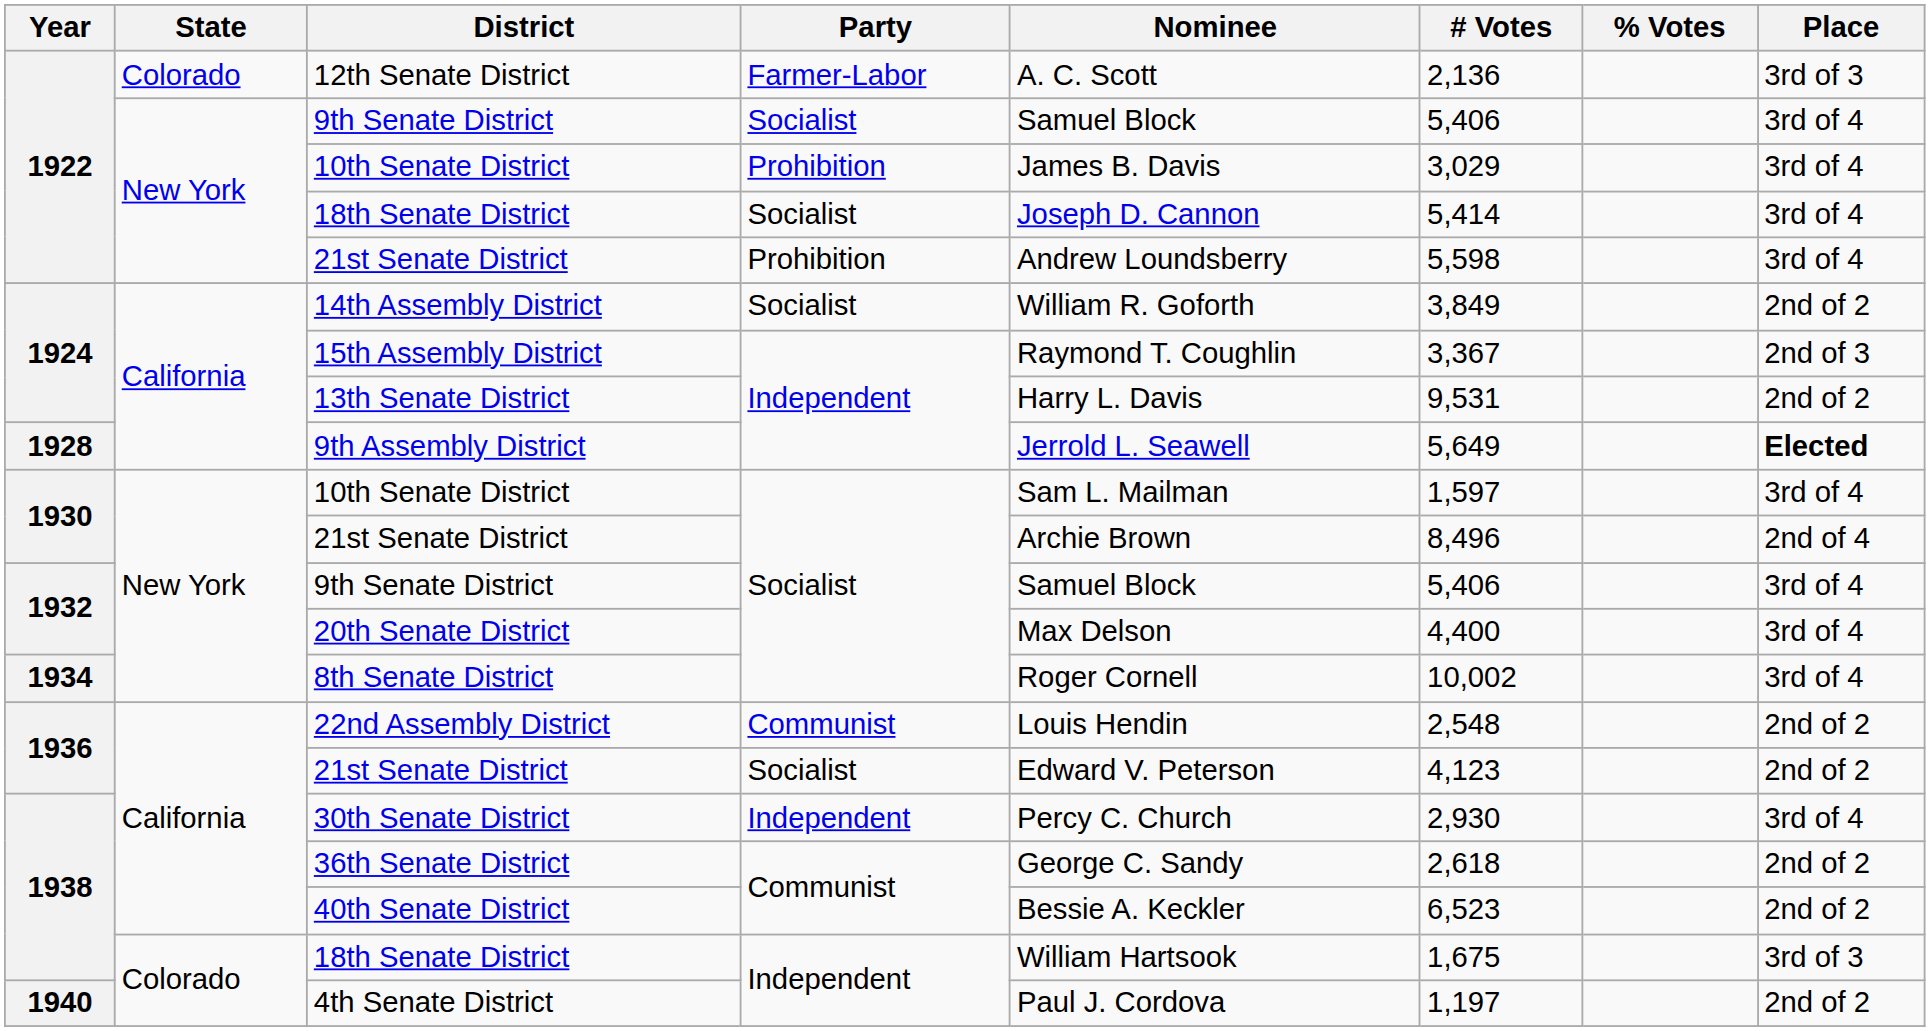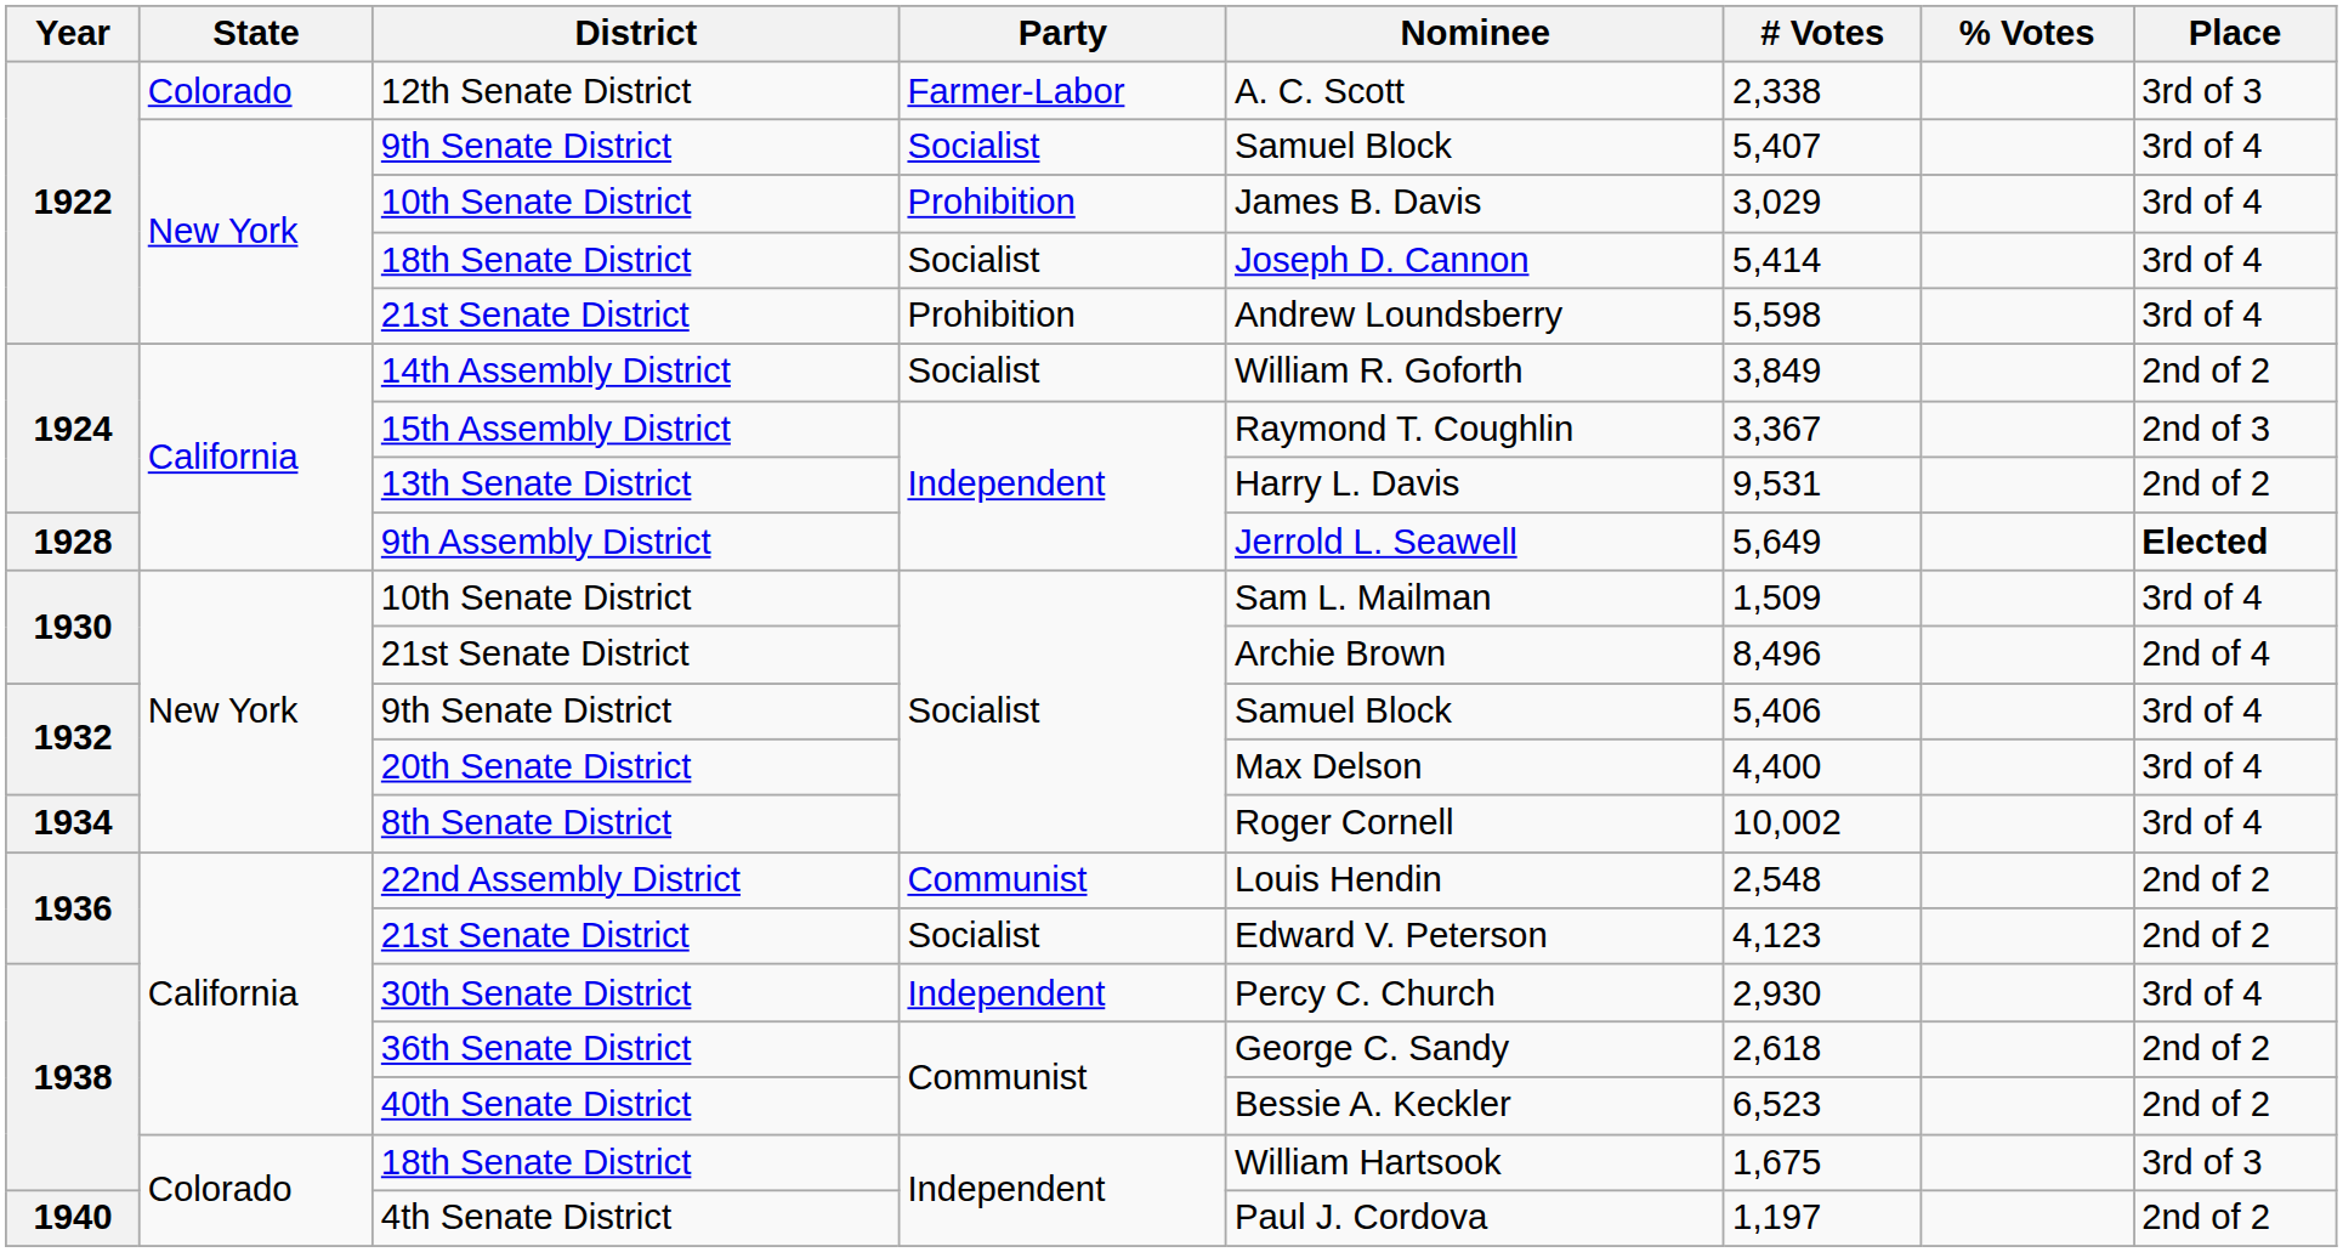 <table class="wikitable sortable" style="width:1050px">
 <tr>
 <th>Year</th>
 <th>State</th>
 <th>District</th>
 <th>Party</th>
 <th>Nominee</th>
 <th># Votes</th>
 <th>% Votes</th>
 <th>Place</th>
 </tr>
 <tr>
 <th rowspan="5">1922</th>
 <td><a href='#'>Colorado</a></td>
 <td>12th Senate District</td>
 <td><a href='#'>Farmer-Labor</a></td>
 <td>A. C. Scott</td>
-<td>2,136</td>
+<td>2,338</td>
 <td></td>
 <td>3rd of 3</td>
 </tr>
 <tr>
 <td rowspan="4"><a href='#'>New York</a></td>
 <td><a href='#'>9th Senate District</a></td>
 <td><a href='#'>Socialist</a></td>
 <td>Samuel Block</td>
-<td>5,406</td>
+<td>5,407</td>
 <td></td>
 <td>3rd of 4</td>
 </tr>
 <tr>
 <td><a href='#'>10th Senate District</a></td>
 <td><a href='#'>Prohibition</a></td>
 <td>James B. Davis</td>
 <td>3,029</td>
 <td></td>
 <td>3rd of 4</td>
 </tr>
 <tr>
 <td><a href='#'>18th Senate District</a></td>
 <td>Socialist</td>
 <td><a href='#'>Joseph D. Cannon</a></td>
 <td>5,414</td>
 <td></td>
 <td>3rd of 4</td>
 </tr>
 <tr>
 <td><a href='#'>21st Senate District</a></td>
 <td>Prohibition</td>
 <td>Andrew Loundsberry</td>
 <td>5,598</td>
 <td></td>
 <td>3rd of 4</td>
 </tr>
 <tr>
 <th rowspan="3">1924</th>
 <td rowspan="4"><a href='#'>California</a></td>
 <td><a href='#'>14th Assembly District</a></td>
 <td>Socialist</td>
 <td>William R. Goforth</td>
 <td>3,849</td>
 <td></td>
 <td>2nd of 2</td>
 </tr>
 <tr>
 <td><a href='#'>15th Assembly District</a></td>
 <td rowspan="3"><a href='#'>Independent</a></td>
 <td>Raymond T. Coughlin</td>
 <td>3,367</td>
 <td></td>
 <td>2nd of 3</td>
 </tr>
 <tr>
 <td><a href='#'>13th Senate District</a></td>
 <td>Harry L. Davis</td>
 <td>9,531</td>
 <td></td>
 <td>2nd of 2</td>
 </tr>
 <tr>
 <th>1928</th>
 <td><a href='#'>9th Assembly District</a></td>
 <td><a href='#'>Jerrold L. Seawell</a></td>
 <td>5,649</td>
 <td></td>
 <td><strong>Elected</strong></td>
 </tr>
 <tr>
 <th rowspan="2">1930</th>
 <td rowspan="5">New York</td>
 <td>10th Senate District</td>
 <td rowspan="5">Socialist</td>
 <td>Sam L. Mailman</td>
-<td>1,597</td>
+<td>1,509</td>
 <td></td>
 <td>3rd of 4</td>
 </tr>
 <tr>
 <td>21st Senate District</td>
 <td>Archie Brown</td>
 <td>8,496</td>
 <td></td>
 <td>2nd of 4</td>
 </tr>
 <tr>
 <th rowspan="2">1932</th>
 <td>9th Senate District</td>
 <td>Samuel Block</td>
 <td>5,406</td>
 <td></td>
 <td>3rd of 4</td>
 </tr>
 <tr>
 <td><a href='#'>20th Senate District</a></td>
 <td>Max Delson</td>
 <td>4,400</td>
 <td></td>
 <td>3rd of 4</td>
 </tr>
 <tr>
 <th>1934</th>
 <td><a href='#'>8th Senate District</a></td>
 <td>Roger Cornell</td>
 <td>10,002</td>
 <td></td>
 <td>3rd of 4</td>
 </tr>
 <tr>
 <th rowspan="2">1936</th>
 <td rowspan="5">California</td>
 <td><a href='#'>22nd Assembly District</a></td>
 <td><a href='#'>Communist</a></td>
 <td>Louis Hendin</td>
 <td>2,548</td>
 <td></td>
 <td>2nd of 2</td>
 </tr>
 <tr>
 <td><a href='#'>21st Senate District</a></td>
 <td>Socialist</td>
 <td>Edward V. Peterson</td>
 <td>4,123</td>
 <td></td>
 <td>2nd of 2</td>
 </tr>
 <tr>
 <th rowspan="4">1938</th>
 <td><a href='#'>30th Senate District</a></td>
 <td><a href='#'>Independent</a></td>
 <td>Percy C. Church</td>
 <td>2,930</td>
 <td></td>
 <td>3rd of 4</td>
 </tr>
 <tr>
 <td><a href='#'>36th Senate District</a></td>
 <td rowspan="2">Communist</td>
 <td>George C. Sandy</td>
 <td>2,618</td>
 <td></td>
 <td>2nd of 2</td>
 </tr>
 <tr>
 <td><a href='#'>40th Senate District</a></td>
 <td>Bessie A. Keckler</td>
 <td>6,523</td>
 <td></td>
 <td>2nd of 2</td>
 </tr>
 <tr>
 <td rowspan="2">Colorado</td>
 <td><a href='#'>18th Senate District</a></td>
 <td rowspan="2">Independent</td>
 <td>William Hartsook</td>
 <td>1,675</td>
 <td></td>
 <td>3rd of 3</td>
 </tr>
 <tr>
 <th>1940</th>
 <td>4th Senate District</td>
 <td colspan="1" rowspan="1">Paul J. Cordova</td>
 <td colspan="1" rowspan="1">1,197</td>
 <td></td>
 <td>2nd of 2</td>
 </tr>
 </table>
